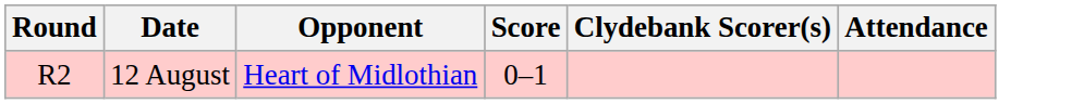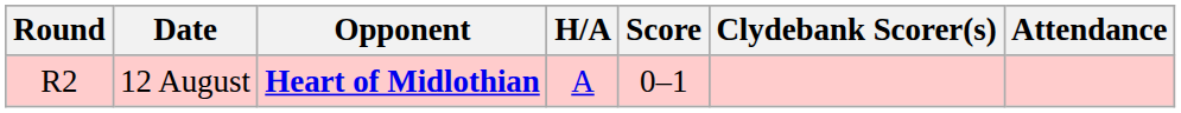 <table class="wikitable" style="text-align:center">
 <tr>
 <th>Round</th>
 <th>Date</th>
 <th>Opponent</th>
+<th>H/A</th>
 <th>Score</th>
 <th>Clydebank Scorer(s)</th>
 <th>Attendance</th>
 </tr>
 <tr bgcolor=#FFCCCC>
 <td>R2</td>
 <td align=left>12 August</td>
-<td align=left><a href='#'>Heart of Midlothian</a></td>
+<td align=left><strong><a href='#'>Heart of Midlothian</a></strong></td>
+<td><a href='#'>A</a></td>
 <td>0–1</td>
 <td align=left></td>
 <td></td>
 </tr>
 </table>
